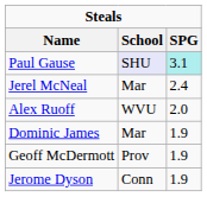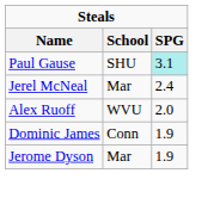 <table class="wikitable">
 <tr>
 <td colspan=3 style="text-align:center;"><strong>Steals</strong></td>
 </tr>
 <tr>
 <th>Name</th>
 <th>School</th>
 <th>SPG</th>
 </tr>
 <tr>
 <td><a href='#'>Paul Gause</a></td>
-<td style="background: lavender;">SHU</td>
+<td>SHU</td>
 <td style="background: paleturquoise;">3.1</td>
 </tr>
 <tr>
 <td><a href='#'>Jerel McNeal</a></td>
 <td>Mar</td>
 <td>2.4</td>
 </tr>
 <tr>
 <td><a href='#'>Alex Ruoff</a></td>
 <td>WVU</td>
 <td>2.0</td>
 </tr>
 <tr>
 <td><a href='#'>Dominic James</a></td>
-<td>Mar</td>
-<td>1.9</td>
-</tr>
-<tr>
-<td>Geoff McDermott</td>
-<td>Prov</td>
+<td>Conn</td>
 <td>1.9</td>
 </tr>
 <tr>
 <td><a href='#'>Jerome Dyson</a></td>
-<td>Conn</td>
+<td>Mar</td>
 <td>1.9</td>
 </tr>
 </table>
